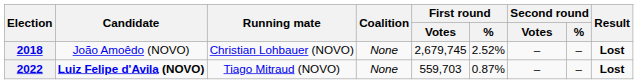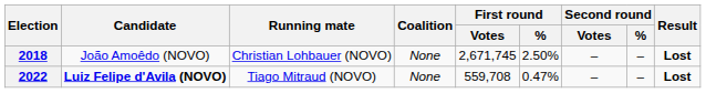 <table class=wikitable style=text-align:center>
 <tr>
 <th rowspan="2">Election</th>
 <th rowspan="2">Candidate</th>
 <th rowspan="2">Running mate</th>
 <th rowspan="2">Coalition</th>
 <th colspan="2">First round</th>
 <th colspan="2">Second round</th>
 <th rowspan="2">Result</th>
 </tr>
 <tr>
 <th><strong>Votes</strong></th>
 <th><strong>%</strong></th>
 <th><strong>Votes</strong></th>
 <th><strong>%</strong></th>
 </tr>
 <tr>
 <th><a href='#'>2018</a></th>
 <td><a href='#'>João Amoêdo</a> (NOVO)</td>
 <td><a href='#'>Christian Lohbauer</a> (NOVO)</td>
 <td><em>None</em></td>
-<td>2,679,745</td>
-<td>2.52%</td>
+<td>2,671,745</td>
+<td>2.50%</td>
 <td>–</td>
 <td>–</td>
 <td><strong>Lost</strong> </td>
 </tr>
 <tr>
 <th><a href='#'>2022</a></th>
 <td><strong><a href='#'>Luiz Felipe d'Avila</a> (NOVO)</strong></td>
 <td><a href='#'>Tiago Mitraud</a> (NOVO)</td>
 <td><em>None</em></td>
-<td>559,703</td>
-<td>0.87%</td>
+<td>559,708</td>
+<td>0.47%</td>
 <td>–</td>
 <td>–</td>
 <td><strong>Lost</strong> </td>
 </tr>
 </table>
